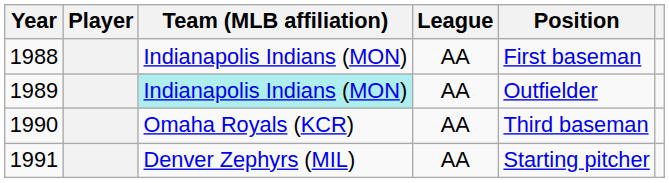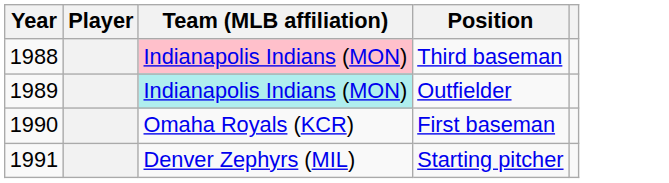 <table class="wikitable sortable plainrowheaders" style="text-align:center">
 <tr>
 <th scope="col">Year</th>
 <th scope="col">Player</th>
 <th scope="col">Team (MLB affiliation)</th>
-<th scope="col">League</th>
 <th scope="col">Position</th>
 <th scope="col" class="unsortable"></th>
 </tr>
 <tr>
 <td>1988</td>
 <th scope="row"></th>
-<td style="text-align:left"><a href='#'>Indianapolis Indians</a> (<a href='#'>MON</a>)</td>
-<td>AA</td>
-<td style="text-align:left"><a href='#'>First baseman</a></td>
+<td style="background: pink; text-align:left"><a href='#'>Indianapolis Indians</a> (<a href='#'>MON</a>)</td>
+<td style="text-align:left"><a href='#'>Third baseman</a></td>
 <td></td>
 </tr>
 <tr>
 <td>1989</td>
 <th scope="row"></th>
 <td style="background: paleturquoise; text-align:left"><a href='#'>Indianapolis Indians</a> (<a href='#'>MON</a>)</td>
-<td>AA</td>
 <td style="text-align:left"><a href='#'>Outfielder</a></td>
 <td></td>
 </tr>
 <tr>
 <td>1990</td>
 <th scope="row"></th>
 <td style="text-align:left"><a href='#'>Omaha Royals</a> (<a href='#'>KCR</a>)</td>
-<td>AA</td>
-<td style="text-align:left"><a href='#'>Third baseman</a></td>
+<td style="text-align:left"><a href='#'>First baseman</a></td>
 <td></td>
 </tr>
 <tr>
 <td>1991</td>
 <th scope="row"></th>
 <td style="text-align:left"><a href='#'>Denver Zephyrs</a> (<a href='#'>MIL</a>)</td>
-<td>AA</td>
 <td style="text-align:left"><a href='#'>Starting pitcher</a></td>
 <td></td>
 </tr>
 </table>
